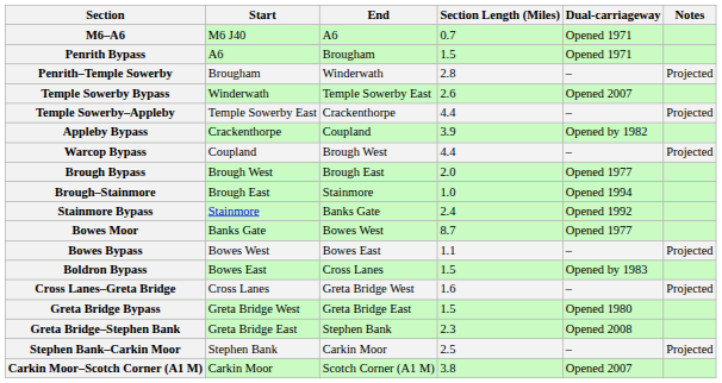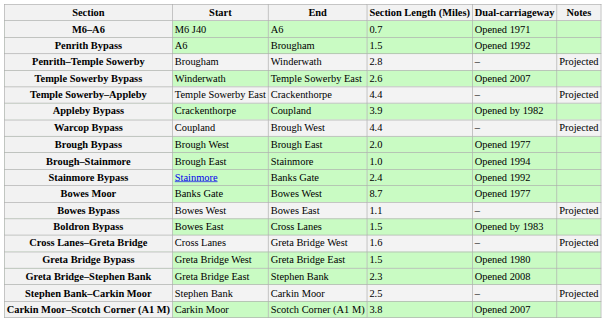 <table class="wikitable">
 <tr>
 <th>Section</th>
 <th>Start</th>
 <th>End</th>
 <th>Section Length (Miles)</th>
 <th>Dual-carriageway</th>
 <th>Notes</th>
 </tr>
 <tr style="background: #c9fbc3" class="table-yes">
 <th>M6–A6</th>
 <td>M6 J40</td>
 <td>A6</td>
 <td>0.7</td>
 <td>Opened 1971</td>
 <td></td>
 </tr>
 <tr style="background: #c9fbc3" class="table-yes">
 <th>Penrith Bypass</th>
 <td>A6</td>
 <td>Brougham</td>
 <td>1.5</td>
-<td>Opened 1971</td>
+<td>Opened 1992</td>
 <td></td>
 </tr>
 <tr style="background: #f3f3f3" class="table-included">
 <th>Penrith–Temple Sowerby</th>
 <td>Brougham</td>
 <td>Winderwath</td>
 <td>2.8</td>
 <td>–</td>
 <td>Projected</td>
 </tr>
 <tr style="background: #c9fbc3" class="table-partial">
 <th>Temple Sowerby Bypass</th>
 <td>Winderwath</td>
 <td>Temple Sowerby East</td>
 <td>2.6</td>
 <td>Opened 2007</td>
 <td></td>
 </tr>
 <tr style="background: #f3f3f3" class="table-included">
 <th>Temple Sowerby–Appleby</th>
 <td>Temple Sowerby East</td>
 <td>Crackenthorpe</td>
 <td>4.4</td>
 <td>–</td>
 <td>Projected</td>
 </tr>
 <tr style="background: #c9fbc3" class="table-yes">
 <th>Appleby Bypass</th>
 <td>Crackenthorpe</td>
 <td>Coupland</td>
 <td>3.9</td>
 <td>Opened by 1982</td>
 <td></td>
 </tr>
 <tr style="background: #f3f3f3" class="table-included">
 <th>Warcop Bypass</th>
 <td>Coupland</td>
 <td>Brough West</td>
 <td>4.4</td>
 <td>–</td>
 <td>Projected</td>
 </tr>
 <tr style="background: #c9fbc3" class="table-yes">
 <th>Brough Bypass</th>
 <td>Brough West</td>
 <td>Brough East</td>
 <td>2.0</td>
 <td>Opened 1977</td>
 <td></td>
 </tr>
 <tr style="background: #c9fbc3" class="table-yes">
 <th>Brough–Stainmore</th>
 <td>Brough East</td>
 <td>Stainmore</td>
 <td>1.0</td>
 <td>Opened 1994</td>
 <td></td>
 </tr>
 <tr style="background: #c9fbc3" class="table-yes">
 <th>Stainmore Bypass</th>
 <td><a href='#'>Stainmore</a></td>
 <td>Banks Gate</td>
 <td>2.4</td>
 <td>Opened 1992</td>
 <td></td>
 </tr>
 <tr style="background: #c9fbc3" class="table-yes">
 <th>Bowes Moor</th>
 <td>Banks Gate</td>
 <td>Bowes West</td>
 <td>8.7</td>
 <td>Opened 1977</td>
 <td></td>
 </tr>
 <tr style="background: #f3f3f3" class="table-included">
 <th>Bowes Bypass</th>
 <td>Bowes West</td>
 <td>Bowes East</td>
 <td>1.1</td>
 <td>–</td>
 <td>Projected</td>
 </tr>
 <tr style="background: #c9fbc3" class="table-yes">
 <th>Boldron Bypass</th>
 <td>Bowes East</td>
 <td>Cross Lanes</td>
 <td>1.5</td>
 <td>Opened by 1983</td>
 <td></td>
 </tr>
 <tr style="background: #f3f3f3" class="table-included">
 <th>Cross Lanes–Greta Bridge</th>
 <td>Cross Lanes</td>
 <td>Greta Bridge West</td>
 <td>1.6</td>
 <td>–</td>
 <td>Projected</td>
 </tr>
 <tr style="background: #c9fbc3" class="table-yes">
 <th>Greta Bridge Bypass</th>
 <td>Greta Bridge West</td>
 <td>Greta Bridge East</td>
 <td>1.5</td>
 <td>Opened 1980</td>
 <td></td>
 </tr>
 <tr style="background: #c9fbc3" class="table-partial">
 <th>Greta Bridge–Stephen Bank</th>
 <td>Greta Bridge East</td>
 <td>Stephen Bank</td>
 <td>2.3</td>
 <td>Opened 2008</td>
 <td></td>
 </tr>
 <tr style="background: #f3f3f3" class="table-included">
 <th>Stephen Bank–Carkin Moor</th>
 <td>Stephen Bank</td>
 <td>Carkin Moor</td>
 <td>2.5</td>
 <td>–</td>
 <td>Projected</td>
 </tr>
 <tr style="background: #c9fbc3" class="table-partial">
 <th>Carkin Moor–Scotch Corner (A1 M)</th>
 <td>Carkin Moor</td>
 <td>Scotch Corner (A1 M)</td>
 <td>3.8</td>
 <td>Opened 2007</td>
 <td></td>
 </tr>
 </table>
